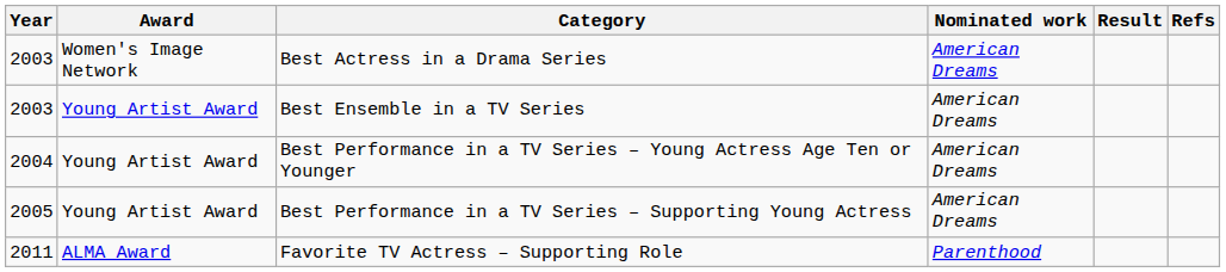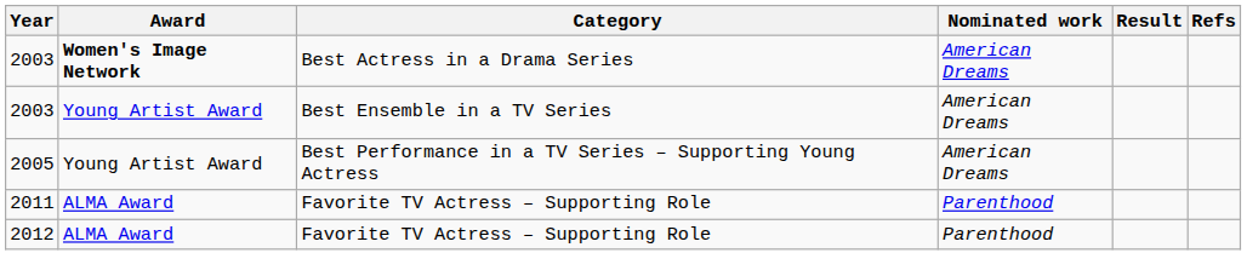 <table class="wikitable">
 <tr>
 <th>Year</th>
 <th>Award</th>
 <th>Category</th>
 <th>Nominated work</th>
 <th>Result</th>
 <th>Refs</th>
 </tr>
 <tr>
 <td>2003</td>
-<td>Women's Image Network</td>
+<td><strong>Women's Image Network</strong></td>
 <td>Best Actress in a Drama Series</td>
 <td><em><a href='#'>American Dreams</a></em></td>
 <td></td>
 <td></td>
 </tr>
 <tr>
 <td>2003</td>
 <td><a href='#'>Young Artist Award</a></td>
 <td>Best Ensemble in a TV Series</td>
-<td><em>American Dreams</em></td>
-<td></td>
-<td style="text-align:center;"></td>
-</tr>
-<tr>
-<td>2004</td>
-<td>Young Artist Award</td>
-<td>Best Performance in a TV Series – Young Actress Age Ten or Younger</td>
 <td><em>American Dreams</em></td>
 <td></td>
 <td style="text-align:center;"></td>
 </tr>
 <tr>
 <td>2005</td>
 <td>Young Artist Award</td>
 <td>Best Performance in a TV Series – Supporting Young Actress</td>
 <td><em>American Dreams</em></td>
 <td></td>
 <td style="text-align:center;"></td>
 </tr>
 <tr>
 <td>2011</td>
 <td><a href='#'>ALMA Award</a></td>
 <td>Favorite TV Actress – Supporting Role</td>
 <td><em><a href='#'>Parenthood</a></em></td>
 <td></td>
 <td style="text-align:center;"></td>
 </tr>
+<tr>
+<td>2012</td>
+<td><a href='#'>ALMA Award</a></td>
+<td>Favorite TV Actress – Supporting Role</td>
+<td><em>Parenthood</em></td>
+<td></td>
+<td style="text-align:center;"></td>
+</tr>
 </table>
